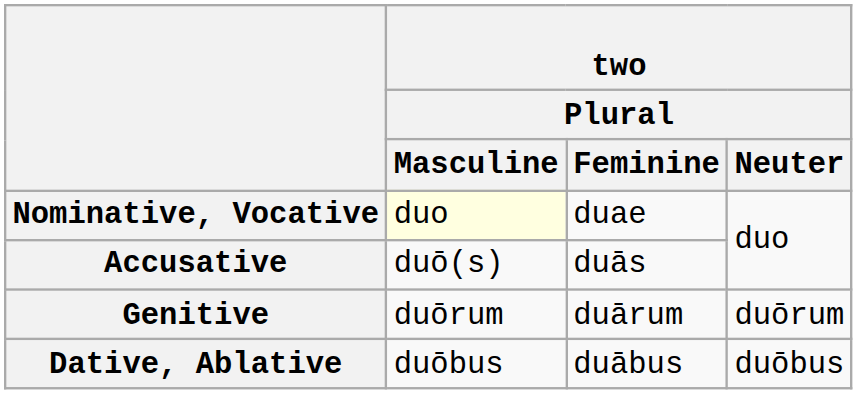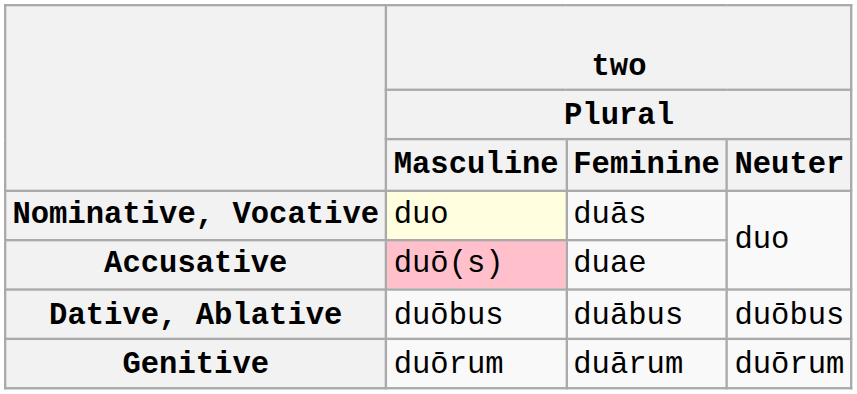 <table class="wikitable">
 <tr>
 <th rowspan="3"></th>
 <th colspan="3"><br>two</th>
 </tr>
 <tr>
 <th colspan="3">Plural</th>
 </tr>
 <tr>
 <th>Masculine</th>
 <th>Feminine</th>
 <th>Neuter</th>
 </tr>
 <tr>
 <th>Nominative, Vocative</th>
 <td style="background: lightyellow;">duo</td>
-<td>duae</td>
+<td>duās</td>
 <td rowspan="2">duo</td>
 </tr>
 <tr>
 <th>Accusative</th>
-<td>duō(s)</td>
-<td>duās</td>
+<td style="background: pink;">duō(s)</td>
+<td>duae</td>
+</tr>
+<tr>
+<th>Dative, Ablative</th>
+<td>duōbus</td>
+<td>duābus</td>
+<td>duōbus</td>
 </tr>
 <tr>
 <th>Genitive</th>
 <td>duōrum</td>
 <td>duārum</td>
 <td>duōrum</td>
 </tr>
-<tr>
-<th>Dative, Ablative</th>
-<td>duōbus</td>
-<td>duābus</td>
-<td>duōbus</td>
-</tr>
 </table>
